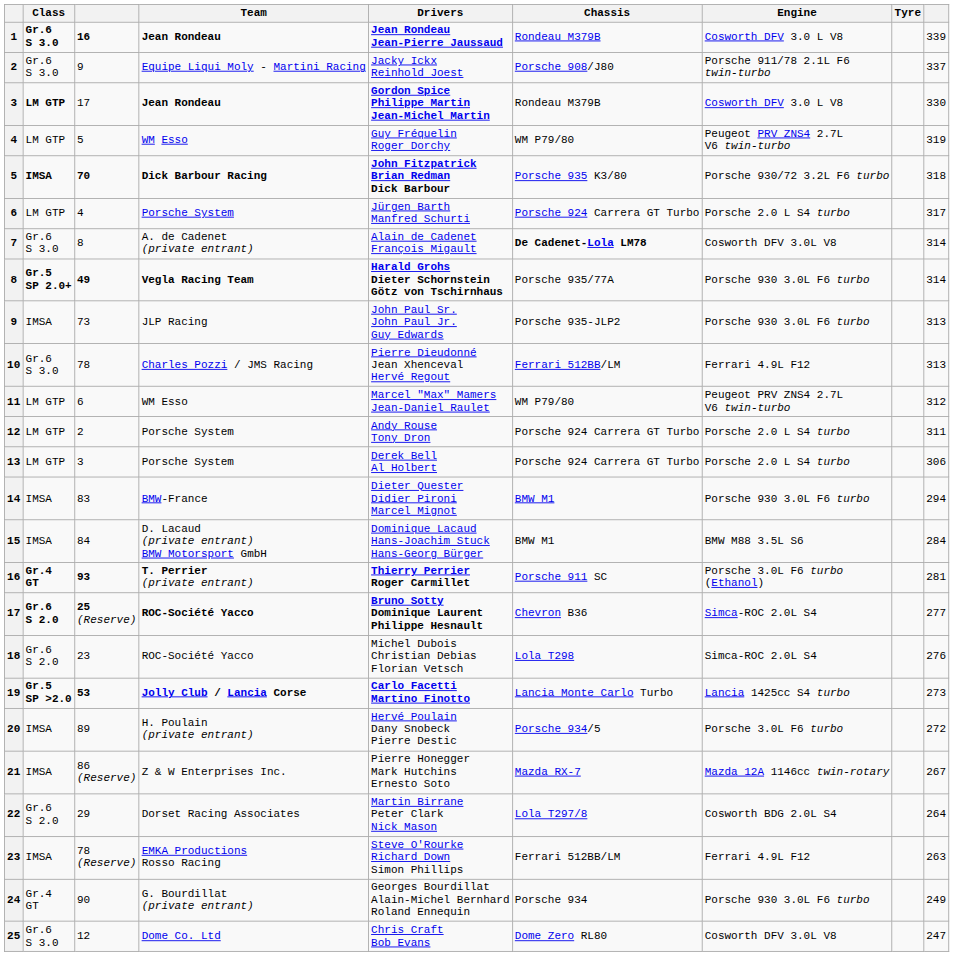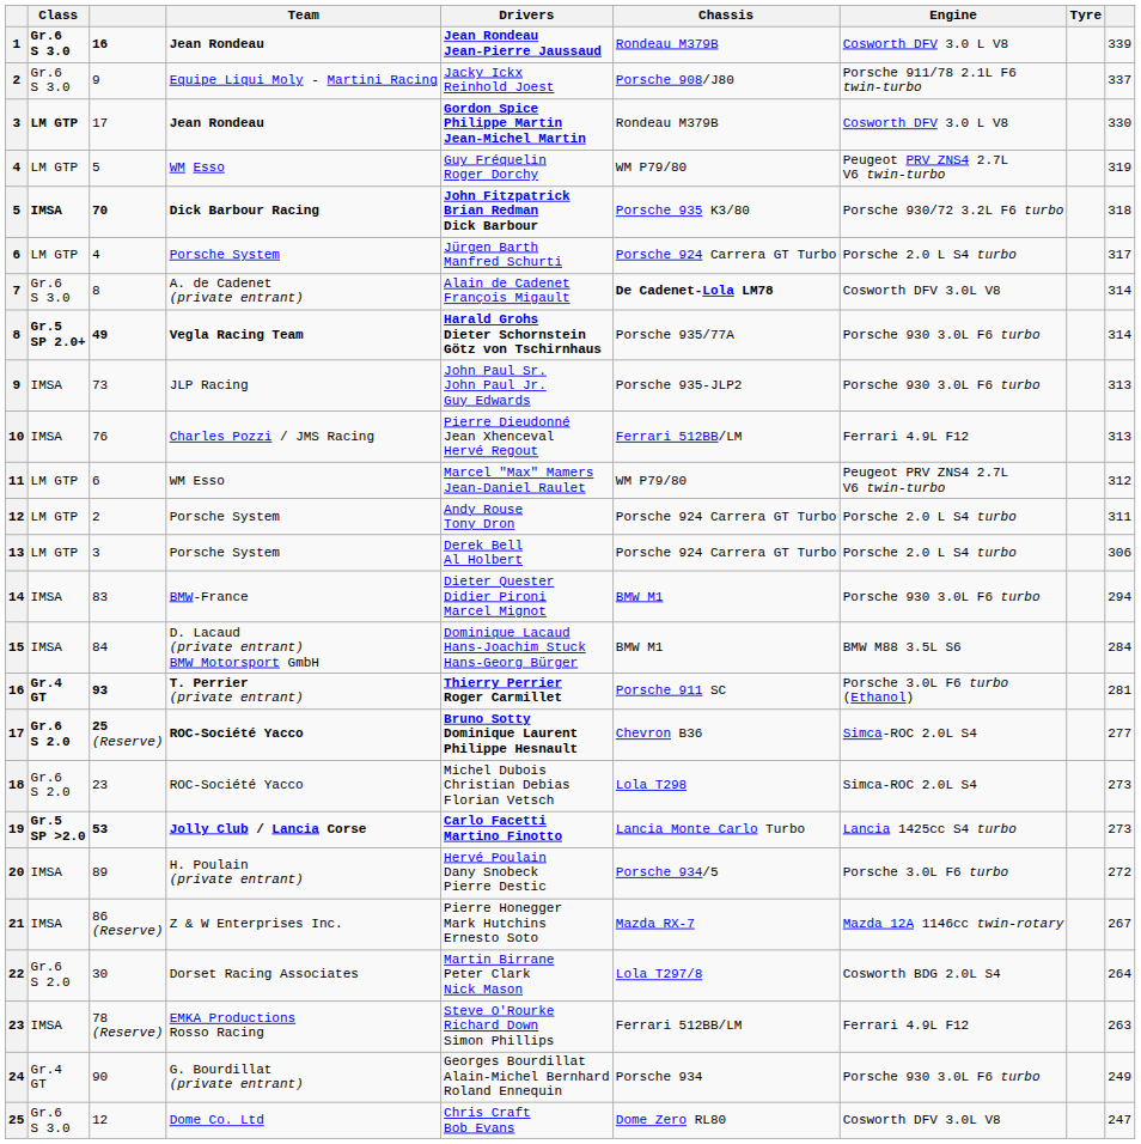 <table class="wikitable" style="font-size: 95%;">
 <tr>
 <th></th>
 <th>Class</th>
 <th></th>
 <th>Team</th>
 <th>Drivers</th>
 <th>Chassis</th>
 <th>Engine</th>
 <th>Tyre</th>
 <th></th>
 </tr>
 <tr>
 <th><strong>1</strong></th>
 <td><strong>Gr.6<br>S 3.0</strong></td>
 <td><strong>16</strong></td>
 <td><strong> Jean Rondeau</strong></td>
 <td><strong> <a href='#'>Jean Rondeau</a><br> <a href='#'>Jean-Pierre Jaussaud</a></strong></td>
 <td><a href='#'>Rondeau M379B</a></td>
 <td><a href='#'>Cosworth DFV</a> 3.0 L V8</td>
 <td></td>
 <td>339</td>
 </tr>
 <tr>
 <th>2</th>
 <td>Gr.6<br>S 3.0</td>
 <td>9</td>
 <td> <a href='#'>Equipe Liqui Moly</a> - <a href='#'>Martini Racing</a></td>
 <td> <a href='#'>Jacky Ickx</a><br> <a href='#'>Reinhold Joest</a></td>
 <td><a href='#'>Porsche 908</a>/J80</td>
 <td>Porsche  911/78 2.1L F6<br> <em>twin-turbo</em></td>
 <td></td>
 <td>337</td>
 </tr>
 <tr>
 <th><strong>3</strong></th>
 <td><strong>LM GTP</strong></td>
 <td>17</td>
 <td><strong> Jean Rondeau</strong></td>
 <td><strong> <a href='#'>Gordon Spice</a><br> <a href='#'>Philippe Martin</a><br>  <a href='#'>Jean-Michel Martin</a> </strong></td>
 <td>Rondeau M379B</td>
 <td><a href='#'>Cosworth DFV</a> 3.0 L V8</td>
 <td></td>
 <td>330</td>
 </tr>
 <tr>
 <th>4</th>
 <td>LM GTP</td>
 <td>5</td>
 <td> <a href='#'>WM</a> <a href='#'>Esso</a></td>
 <td> <a href='#'>Guy Fréquelin</a><br> <a href='#'>Roger Dorchy</a></td>
 <td>WM P79/80</td>
 <td>Peugeot <a href='#'>PRV ZNS4</a> 2.7L<br> V6 <em>twin-turbo</em></td>
 <td></td>
 <td>319</td>
 </tr>
 <tr>
 <th><strong>5</strong></th>
 <td><strong>IMSA</strong></td>
 <td><strong>70</strong></td>
 <td><strong> Dick Barbour Racing</strong></td>
 <td><strong> <a href='#'>John Fitzpatrick</a><br>  <a href='#'>Brian Redman</a><br>  Dick Barbour</strong></td>
 <td><a href='#'>Porsche 935</a> K3/80</td>
 <td>Porsche 930/72 3.2L F6 <em>turbo</em></td>
 <td></td>
 <td>318</td>
 </tr>
 <tr>
 <th>6</th>
 <td>LM GTP</td>
 <td>4</td>
 <td> <a href='#'>Porsche System</a></td>
 <td> <a href='#'>Jürgen Barth</a><br> <a href='#'>Manfred Schurti</a></td>
 <td><a href='#'>Porsche 924</a> Carrera GT Turbo</td>
 <td>Porsche 2.0 L S4 <em>turbo</em></td>
 <td></td>
 <td>317</td>
 </tr>
 <tr>
 <th>7</th>
 <td>Gr.6<br>S 3.0</td>
 <td>8</td>
 <td> A. de Cadenet<br><em>(private entrant)</em></td>
 <td> <a href='#'>Alain de Cadenet</a><br> <a href='#'>François Migault</a></td>
 <td><strong>De Cadenet-<a href='#'>Lola</a> LM78</strong></td>
 <td>Cosworth DFV 3.0L V8</td>
 <td></td>
 <td>314</td>
 </tr>
 <tr>
 <th><strong>8</strong></th>
 <td><strong>Gr.5<br>SP 2.0+</strong></td>
 <td><strong>49</strong></td>
 <td><strong> Vegla Racing Team</strong></td>
 <td><strong> <a href='#'>Harald Grohs</a><br> Dieter Schornstein<br> Götz von Tschirnhaus</strong></td>
 <td>Porsche 935/77A</td>
 <td>Porsche 930 3.0L F6 <em>turbo</em></td>
 <td></td>
 <td>314</td>
 </tr>
 <tr>
 <th>9</th>
 <td>IMSA</td>
 <td>73</td>
 <td> JLP Racing</td>
 <td> <a href='#'>John Paul Sr.</a><br> <a href='#'>John Paul Jr.</a><br>  <a href='#'>Guy Edwards</a></td>
 <td>Porsche 935-JLP2</td>
 <td>Porsche 930 3.0L F6 <em>turbo</em></td>
 <td></td>
 <td>313</td>
 </tr>
 <tr>
 <th>10</th>
-<td>Gr.6<br>S 3.0</td>
-<td>78</td>
+<td>IMSA</td>
+<td>76</td>
 <td> <a href='#'>Charles Pozzi</a> / JMS Racing</td>
 <td> <a href='#'>Pierre Dieudonné</a><br> Jean Xhenceval<br> <a href='#'>Hervé Regout</a></td>
 <td><a href='#'>Ferrari 512BB</a>/LM</td>
 <td>Ferrari 4.9L F12</td>
 <td></td>
 <td>313</td>
 </tr>
 <tr>
 <th>11</th>
 <td>LM GTP</td>
 <td>6</td>
 <td> WM Esso</td>
 <td> <a href='#'>Marcel "Max" Mamers</a><br> <a href='#'>Jean-Daniel Raulet</a></td>
 <td>WM P79/80</td>
 <td>Peugeot PRV ZNS4 2.7L<br> V6 <em>twin-turbo</em></td>
 <td></td>
 <td>312</td>
 </tr>
 <tr>
 <th>12</th>
 <td>LM GTP</td>
 <td>2</td>
 <td> Porsche System</td>
 <td> <a href='#'>Andy Rouse</a><br> <a href='#'>Tony Dron</a></td>
 <td>Porsche 924 Carrera GT Turbo</td>
 <td>Porsche 2.0 L S4 <em>turbo</em></td>
 <td></td>
 <td>311</td>
 </tr>
 <tr>
 <th>13</th>
 <td>LM GTP</td>
 <td>3</td>
 <td> Porsche System</td>
 <td> <a href='#'>Derek Bell</a><br>  <a href='#'>Al Holbert</a></td>
 <td>Porsche 924 Carrera GT Turbo</td>
 <td>Porsche 2.0 L S4 <em>turbo</em></td>
 <td></td>
 <td>306</td>
 </tr>
 <tr>
 <th>14</th>
 <td>IMSA</td>
 <td>83</td>
 <td> <a href='#'>BMW</a>-France</td>
 <td> <a href='#'>Dieter Quester</a><br> <a href='#'>Didier Pironi</a><br> <a href='#'>Marcel Mignot</a></td>
 <td><a href='#'>BMW M1</a></td>
 <td>Porsche 930 3.0L F6 <em>turbo</em></td>
 <td></td>
 <td>294</td>
 </tr>
 <tr>
 <th>15</th>
 <td>IMSA</td>
 <td>84</td>
 <td> D. Lacaud <br><em>(private entrant)</em><br> <a href='#'>BMW Motorsport</a> GmbH</td>
 <td> <a href='#'>Dominique Lacaud</a><br> <a href='#'>Hans-Joachim Stuck</a><br> <a href='#'>Hans-Georg Bürger</a></td>
 <td>BMW M1</td>
 <td>BMW M88 3.5L S6</td>
 <td></td>
 <td>284</td>
 </tr>
 <tr>
 <th><strong>16</strong></th>
 <td><strong>Gr.4<br>GT</strong></td>
 <td><strong>93</strong></td>
 <td><strong> T. Perrier</strong><br><em>(private entrant)</em></td>
 <td><strong> <a href='#'>Thierry Perrier</a><br> Roger Carmillet</strong></td>
 <td><a href='#'>Porsche 911</a> SC</td>
 <td>Porsche 3.0L F6 <em>turbo</em><br>(<a href='#'>Ethanol</a>)</td>
 <td></td>
 <td>281</td>
 </tr>
 <tr>
 <th><strong>17</strong></th>
 <td><strong>Gr.6<br>S 2.0</strong></td>
 <td><strong>25</strong><br><em>(Reserve)</em></td>
 <td><strong> ROC-Société Yacco </strong></td>
 <td><strong> <a href='#'>Bruno Sotty</a><br> Dominique Laurent<br> Philippe Hesnault</strong></td>
 <td><a href='#'>Chevron</a> B36</td>
 <td><a href='#'>Simca</a>-ROC 2.0L S4</td>
 <td></td>
 <td>277</td>
 </tr>
 <tr>
 <th>18</th>
 <td>Gr.6<br>S 2.0</td>
 <td>23</td>
 <td> ROC-Société Yacco</td>
 <td> Michel Dubois<br> Christian Debias<br> Florian Vetsch</td>
 <td><a href='#'>Lola T298</a></td>
 <td>Simca-ROC 2.0L S4</td>
 <td></td>
-<td>276</td>
+<td>273</td>
 </tr>
 <tr>
 <th><strong>19</strong></th>
 <td><strong>Gr.5<br>SP >2.0</strong></td>
 <td><strong>53</strong></td>
 <td><strong> <a href='#'>Jolly Club</a> / <a href='#'>Lancia</a> Corse</strong></td>
 <td><strong> <a href='#'>Carlo Facetti</a><br> <a href='#'>Martino Finotto</a> </strong></td>
 <td><a href='#'>Lancia Monte Carlo</a> Turbo</td>
 <td><a href='#'>Lancia</a> 1425cc S4 <em>turbo</em></td>
 <td></td>
 <td>273</td>
 </tr>
 <tr>
 <th>20</th>
 <td>IMSA</td>
 <td>89</td>
 <td> H. Poulain<br><em>(private entrant)</em></td>
 <td> <a href='#'>Hervé Poulain</a><br> Dany Snobeck<br> Pierre Destic</td>
 <td><a href='#'>Porsche 934</a>/5</td>
 <td>Porsche 3.0L F6 <em>turbo</em></td>
 <td></td>
 <td>272</td>
 </tr>
 <tr>
 <th>21</th>
 <td>IMSA</td>
 <td>86<br><em>(Reserve)</em></td>
 <td> Z & W Enterprises Inc.</td>
 <td> Pierre Honegger<br> Mark Hutchins<br> Ernesto Soto</td>
 <td><a href='#'>Mazda RX-7</a></td>
 <td><a href='#'>Mazda 12A</a> 1146cc <em>twin-rotary</em></td>
 <td></td>
 <td>267</td>
 </tr>
 <tr>
 <th>22</th>
 <td>Gr.6<br>S 2.0</td>
-<td>29</td>
+<td>30</td>
 <td> Dorset Racing Associates</td>
 <td> <a href='#'>Martin Birrane</a><br> Peter Clark<br> <a href='#'>Nick Mason</a></td>
 <td><a href='#'>Lola T297/8</a></td>
 <td>Cosworth BDG 2.0L S4</td>
 <td></td>
 <td>264</td>
 </tr>
 <tr>
 <th>23</th>
 <td>IMSA</td>
 <td>78<br><em>(Reserve)</em></td>
 <td> <a href='#'>EMKA Productions</a><br> Rosso Racing</td>
 <td> <a href='#'>Steve O'Rourke</a><br> <a href='#'>Richard Down</a><br> Simon Phillips</td>
 <td>Ferrari 512BB/LM</td>
 <td>Ferrari 4.9L F12</td>
 <td></td>
 <td>263</td>
 </tr>
 <tr>
 <th>24</th>
 <td>Gr.4<br>GT</td>
 <td>90</td>
 <td> G. Bourdillat<br><em>(private entrant)</em></td>
 <td> Georges Bourdillat<br> Alain-Michel Bernhard<br>  Roland Ennequin</td>
 <td>Porsche 934</td>
 <td>Porsche 930 3.0L F6 <em>turbo</em></td>
 <td></td>
 <td>249</td>
 </tr>
 <tr>
 <th>25</th>
 <td>Gr.6<br>S 3.0</td>
 <td>12</td>
 <td> <a href='#'>Dome Co. Ltd</a></td>
 <td> <a href='#'>Chris Craft</a><br> <a href='#'>Bob Evans</a></td>
 <td><a href='#'>Dome Zero</a> RL80</td>
 <td>Cosworth DFV 3.0L V8</td>
 <td></td>
 <td>247</td>
 </tr>
 </table>
